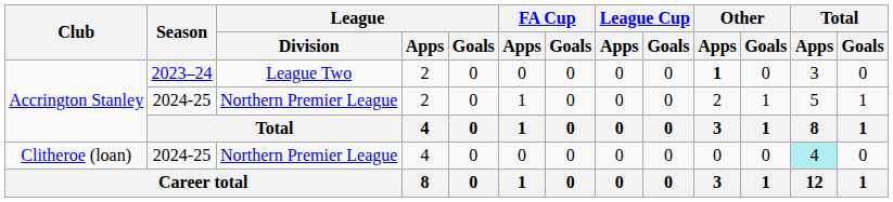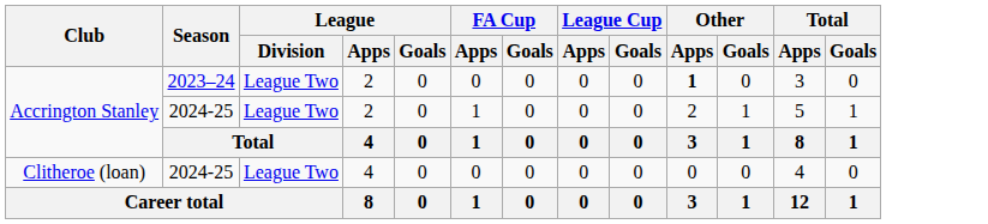 <table class="wikitable" style="text-align: center">
 <tr>
 <th rowspan="2">Club</th>
 <th rowspan="2">Season</th>
 <th colspan="3">League</th>
 <th colspan="2"><a href='#'>FA Cup</a></th>
 <th colspan="2"><a href='#'>League Cup</a></th>
 <th colspan="2">Other</th>
 <th colspan="2">Total</th>
 </tr>
 <tr>
 <th>Division</th>
 <th>Apps</th>
 <th>Goals</th>
 <th>Apps</th>
 <th>Goals</th>
 <th>Apps</th>
 <th>Goals</th>
 <th>Apps</th>
 <th>Goals</th>
 <th>Apps</th>
 <th>Goals</th>
 </tr>
 <tr>
 <td rowspan="3"><a href='#'>Accrington Stanley</a></td>
 <td><a href='#'>2023–24</a></td>
 <td rowspan="1"><a href='#'>League Two</a></td>
 <td>2</td>
 <td>0</td>
 <td>0</td>
 <td>0</td>
 <td>0</td>
 <td>0</td>
 <td><strong>1</strong></td>
 <td>0</td>
 <td>3</td>
 <td>0</td>
 </tr>
 <tr>
 <td>2024-25</td>
-<td><a href='#'>Northern Premier League</a></td>
+<td><a href='#'>League Two</a></td>
 <td>2</td>
 <td>0</td>
 <td>1</td>
 <td>0</td>
 <td>0</td>
 <td>0</td>
 <td>2</td>
 <td>1</td>
 <td>5</td>
 <td>1</td>
 </tr>
 <tr>
 <th colspan="2">Total</th>
 <th>4</th>
 <th>0</th>
 <th>1</th>
 <th>0</th>
 <th>0</th>
 <th>0</th>
 <th>3</th>
 <th>1</th>
 <th>8</th>
 <th>1</th>
 </tr>
 <tr>
 <td><a href='#'>Clitheroe</a> (loan)</td>
 <td>2024-25</td>
-<td><a href='#'>Northern Premier League</a></td>
+<td><a href='#'>League Two</a></td>
 <td>4</td>
 <td>0</td>
 <td>0</td>
 <td>0</td>
 <td>0</td>
 <td>0</td>
 <td>0</td>
 <td>0</td>
-<td style="background: paleturquoise;">4</td>
+<td>4</td>
 <td>0</td>
 </tr>
 <tr>
 <th colspan="3">Career total</th>
 <th>8</th>
 <th>0</th>
 <th>1</th>
 <th>0</th>
 <th>0</th>
 <th>0</th>
 <th>3</th>
 <th>1</th>
 <th>12</th>
 <th>1</th>
 </tr>
 </table>
